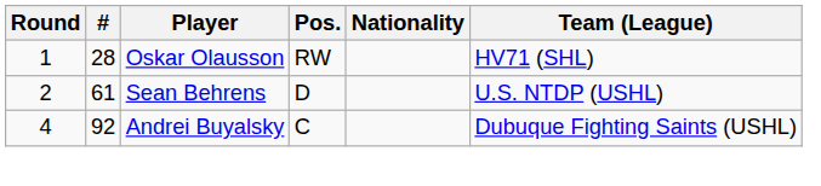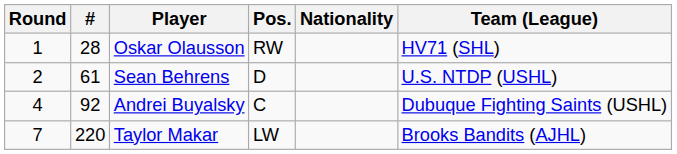 <table class="wikitable">
 <tr>
 <th>Round</th>
 <th>#</th>
 <th>Player</th>
 <th>Pos.</th>
 <th>Nationality</th>
 <th>Team (League)</th>
 </tr>
 <tr>
 <td style="text-align:center;">1</td>
 <td style="text-align:center;">28</td>
 <td><a href='#'>Oskar Olausson</a></td>
 <td>RW</td>
 <td></td>
 <td><a href='#'>HV71</a> (<a href='#'>SHL</a>)</td>
 </tr>
 <tr>
 <td style="text-align:center;">2</td>
 <td style="text-align:center;">61</td>
 <td><a href='#'>Sean Behrens</a></td>
 <td>D</td>
 <td></td>
 <td><a href='#'>U.S. NTDP</a> (<a href='#'>USHL</a>)</td>
 </tr>
 <tr>
 <td style="text-align:center;">4</td>
 <td style="text-align:center;">92</td>
 <td><a href='#'>Andrei Buyalsky</a></td>
 <td>C</td>
 <td></td>
 <td><a href='#'>Dubuque Fighting Saints</a> (USHL)</td>
 </tr>
+<tr>
+<td style="text-align:center;">7</td>
+<td style="text-align:center;">220</td>
+<td><a href='#'>Taylor Makar</a></td>
+<td>LW</td>
+<td></td>
+<td><a href='#'>Brooks Bandits</a> (<a href='#'>AJHL</a>)</td>
+</tr>
 </table>
